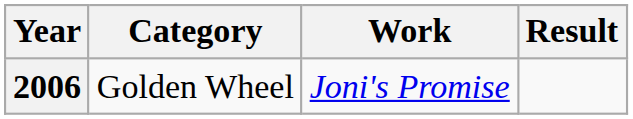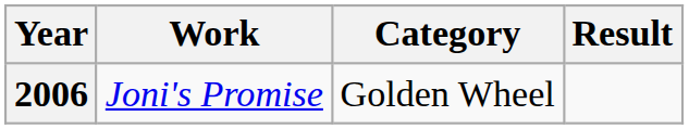 <table class="wikitable plainrowheaders sortable">
 <tr>
 <th>Year</th>
+<th>Work</th>
 <th>Category</th>
-<th>Work</th>
 <th>Result</th>
 </tr>
 <tr>
 <th>2006</th>
+<td><em><a href='#'>Joni's Promise</a></em></td>
 <td>Golden Wheel</td>
-<td><em><a href='#'>Joni's Promise</a></em></td>
 <td></td>
 </tr>
 </table>
